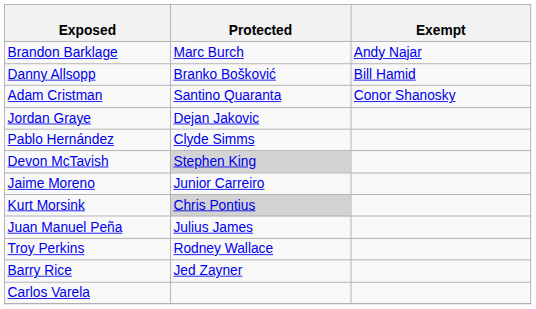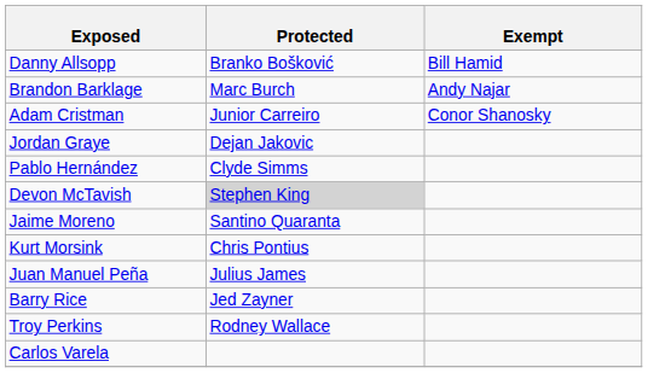 <table class="wikitable">
 <tr>
 <th style="width:23%"><br>Exposed</th>
 <th style="width:25%"><br>Protected</th>
 <th style="width:25%"><br>Exempt</th>
 </tr>
 <tr>
+<td><a href='#'>Danny Allsopp</a></td>
+<td><a href='#'>Branko Bošković</a></td>
+<td><a href='#'>Bill Hamid</a></td>
+</tr>
+<tr>
 <td><a href='#'>Brandon Barklage</a></td>
 <td><a href='#'>Marc Burch</a></td>
 <td><a href='#'>Andy Najar</a></td>
 </tr>
 <tr>
-<td><a href='#'>Danny Allsopp</a></td>
-<td><a href='#'>Branko Bošković</a></td>
-<td><a href='#'>Bill Hamid</a></td>
-</tr>
-<tr>
 <td><a href='#'>Adam Cristman</a></td>
-<td><a href='#'>Santino Quaranta</a></td>
+<td><a href='#'>Junior Carreiro</a></td>
 <td><a href='#'>Conor Shanosky</a></td>
 </tr>
 <tr>
 <td><a href='#'>Jordan Graye</a></td>
 <td><a href='#'>Dejan Jakovic</a></td>
 <td></td>
 </tr>
 <tr>
 <td><a href='#'>Pablo Hernández</a></td>
 <td><a href='#'>Clyde Simms</a></td>
 <td></td>
 </tr>
 <tr>
 <td><a href='#'>Devon McTavish</a></td>
 <td style="background: lightgrey;"><a href='#'>Stephen King</a></td>
 <td></td>
 </tr>
 <tr>
 <td><a href='#'>Jaime Moreno</a></td>
-<td><a href='#'>Junior Carreiro</a></td>
+<td><a href='#'>Santino Quaranta</a></td>
 <td></td>
 </tr>
 <tr>
 <td><a href='#'>Kurt Morsink</a></td>
-<td style="background: lightgrey;"><a href='#'>Chris Pontius</a></td>
+<td><a href='#'>Chris Pontius</a></td>
 <td></td>
 </tr>
 <tr>
 <td><a href='#'>Juan Manuel Peña</a></td>
 <td><a href='#'>Julius James</a></td>
 <td></td>
 </tr>
 <tr>
-<td><a href='#'>Troy Perkins</a></td>
-<td><a href='#'>Rodney Wallace</a></td>
+<td><a href='#'>Barry Rice</a></td>
+<td><a href='#'>Jed Zayner</a></td>
 <td></td>
 </tr>
 <tr>
-<td><a href='#'>Barry Rice</a></td>
-<td><a href='#'>Jed Zayner</a></td>
+<td><a href='#'>Troy Perkins</a></td>
+<td><a href='#'>Rodney Wallace</a></td>
 <td></td>
 </tr>
 <tr>
 <td><a href='#'>Carlos Varela</a></td>
 <td></td>
 <td></td>
 </tr>
 <tr>
 </tr>
 </table>
